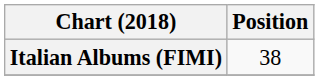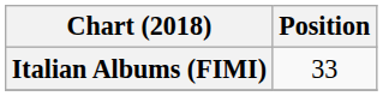 <table class="wikitable plainrowheaders" style="text-align:center">
 <tr>
 <th scope="col">Chart (2018)</th>
 <th scope="col">Position</th>
 </tr>
 <tr>
 <th scope="row">Italian Albums (FIMI)</th>
-<td>38</td>
+<td>33</td>
 </tr>
 <tr>
 </tr>
 </table>
